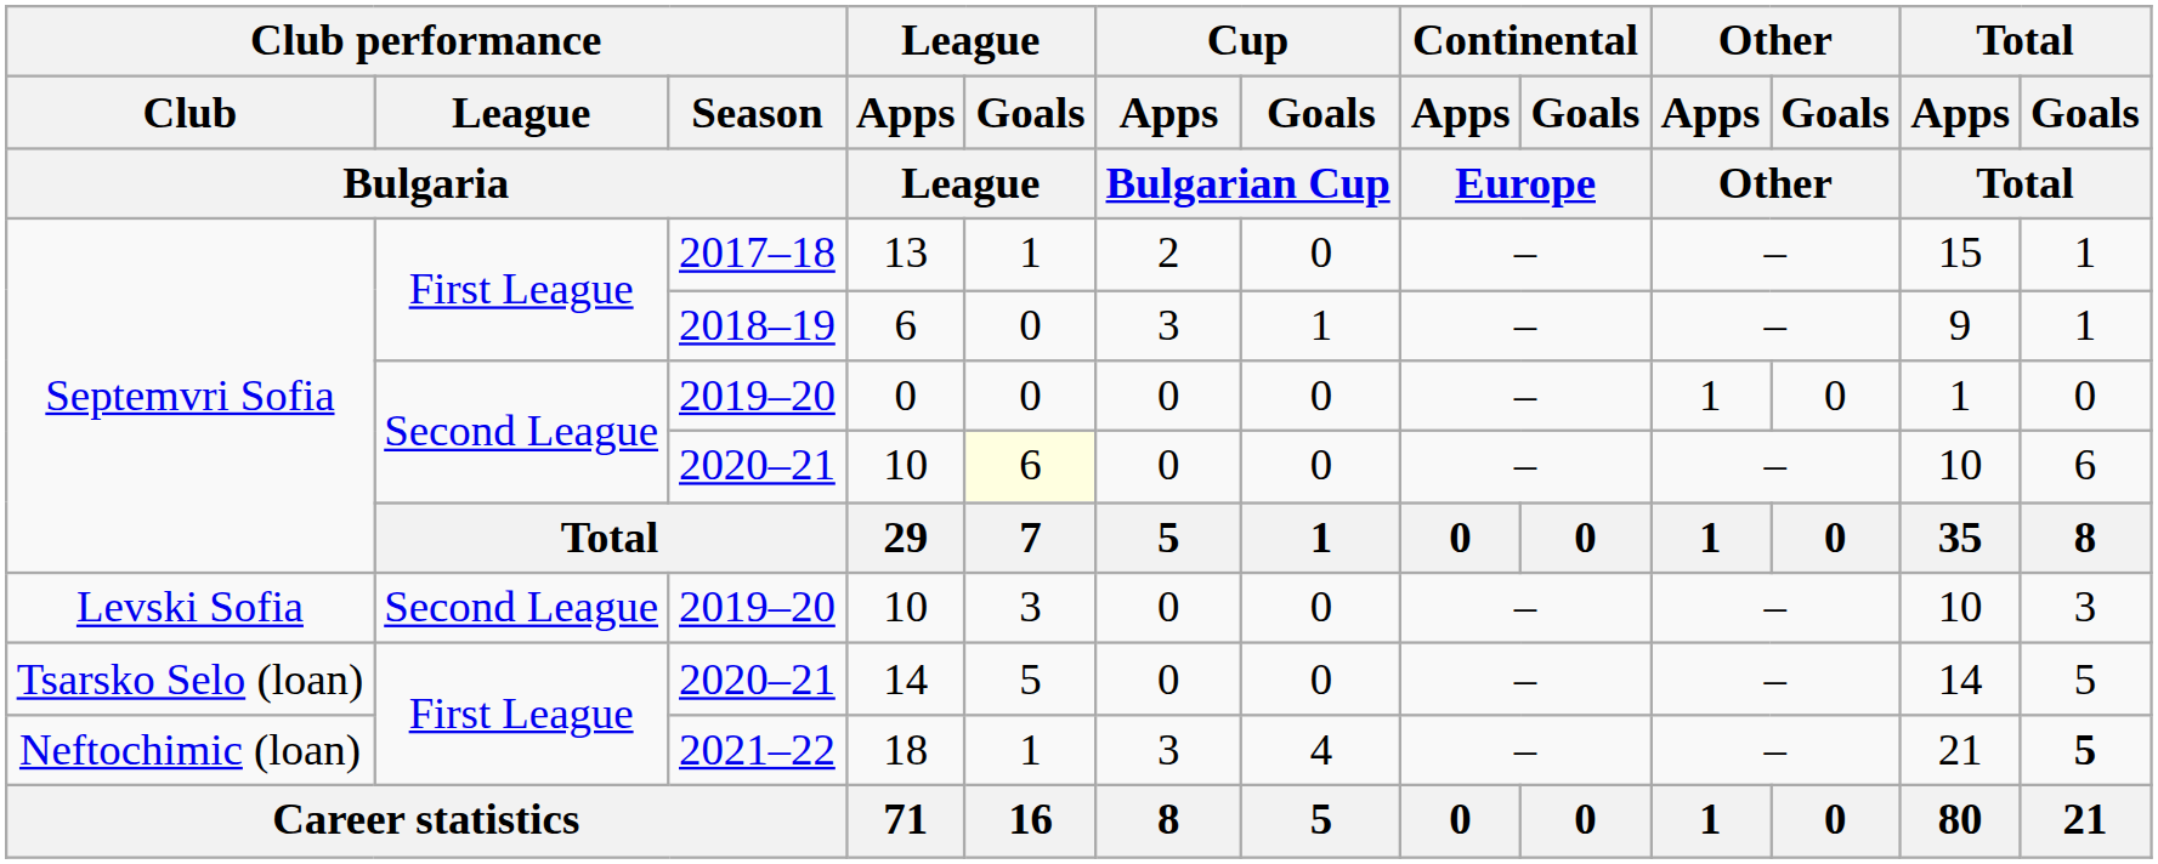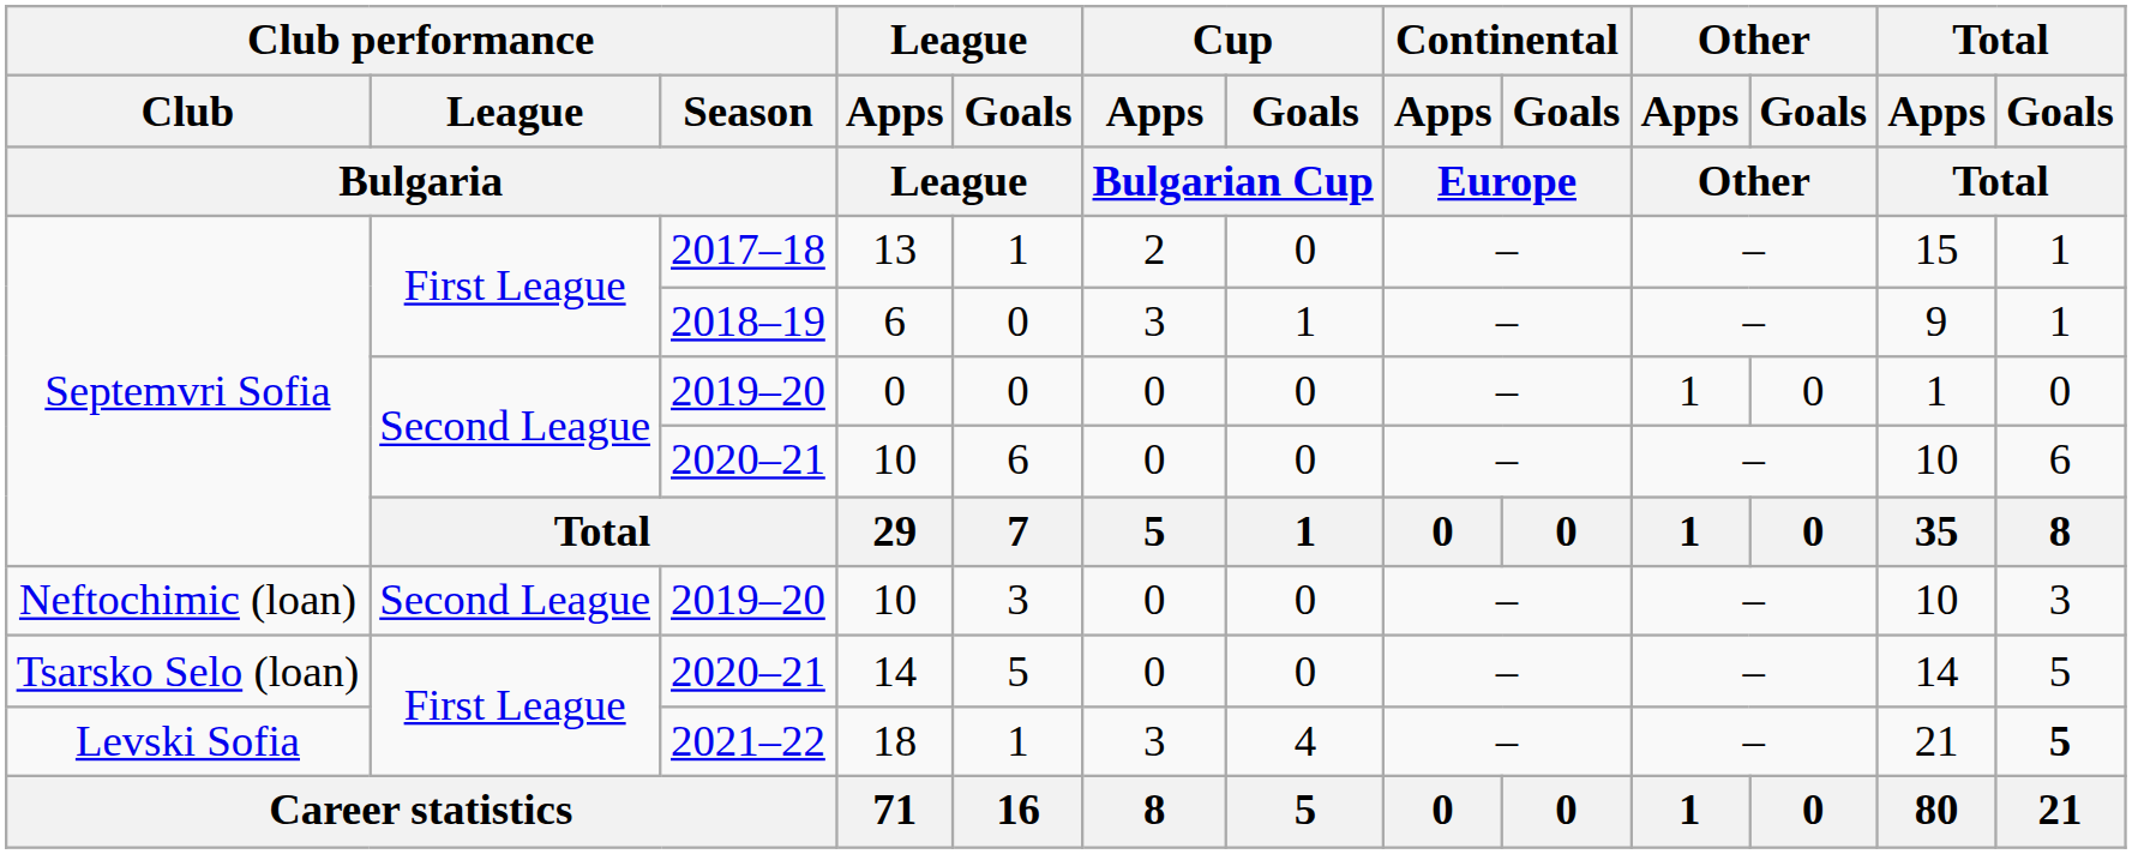 <table class="wikitable" style="text-align: center">
 <tr>
 <th Colspan="3">Club performance</th>
 <th Colspan="2">League</th>
 <th Colspan="2">Cup</th>
 <th Colspan="2">Continental</th>
 <th Colspan="2">Other</th>
 <th Colspan="3">Total</th>
 </tr>
 <tr>
 <th>Club</th>
 <th>League</th>
 <th>Season</th>
 <th>Apps</th>
 <th>Goals</th>
 <th>Apps</th>
 <th>Goals</th>
 <th>Apps</th>
 <th>Goals</th>
 <th>Apps</th>
 <th>Goals</th>
 <th>Apps</th>
 <th>Goals</th>
 </tr>
 <tr>
 <th Colspan="3">Bulgaria</th>
 <th Colspan="2">League</th>
 <th Colspan="2"><a href='#'>Bulgarian Cup</a></th>
 <th Colspan="2"><a href='#'>Europe</a></th>
 <th Colspan="2">Other</th>
 <th Colspan="2">Total</th>
 </tr>
 <tr>
 <td rowspan="5" valign="center"><a href='#'>Septemvri Sofia</a></td>
 <td rowspan="2"><a href='#'>First League</a></td>
 <td><a href='#'>2017–18</a></td>
 <td>13</td>
 <td>1</td>
 <td>2</td>
 <td>0</td>
 <td colspan="2">–</td>
 <td colspan="2">–</td>
 <td>15</td>
 <td>1</td>
 </tr>
 <tr>
 <td><a href='#'>2018–19</a></td>
 <td>6</td>
 <td>0</td>
 <td>3</td>
 <td>1</td>
 <td colspan="2">–</td>
 <td colspan="2">–</td>
 <td>9</td>
 <td>1</td>
 </tr>
 <tr>
 <td rowspan="2"><a href='#'>Second League</a></td>
 <td><a href='#'>2019–20</a></td>
 <td>0</td>
 <td>0</td>
 <td>0</td>
 <td>0</td>
 <td colspan="2">–</td>
 <td>1</td>
 <td>0</td>
 <td>1</td>
 <td>0</td>
 </tr>
 <tr>
 <td><a href='#'>2020–21</a></td>
 <td>10</td>
-<td style="background: lightyellow;">6</td>
+<td>6</td>
 <td>0</td>
 <td>0</td>
 <td colspan="2">–</td>
 <td colspan="2">–</td>
 <td>10</td>
 <td>6</td>
 </tr>
 <tr>
 <th colspan=2>Total</th>
 <th>29</th>
 <th>7</th>
 <th>5</th>
 <th>1</th>
 <th>0</th>
 <th>0</th>
 <th>1</th>
 <th>0</th>
 <th>35</th>
 <th>8</th>
 </tr>
 <tr>
-<td rowspan="1" valign="center"><a href='#'>Levski Sofia</a></td>
+<td rowspan="1" valign="center"><a href='#'>Neftochimic</a> (loan)</td>
 <td rowspan="1"><a href='#'>Second League</a></td>
 <td><a href='#'>2019–20</a></td>
 <td>10</td>
 <td>3</td>
 <td>0</td>
 <td>0</td>
 <td colspan="2">–</td>
 <td colspan="2">–</td>
 <td>10</td>
 <td>3</td>
 </tr>
 <tr>
 <td rowspan="1" valign="center"><a href='#'>Tsarsko Selo</a> (loan)</td>
 <td rowspan="2"><a href='#'>First League</a></td>
 <td><a href='#'>2020–21</a></td>
 <td>14</td>
 <td>5</td>
 <td>0</td>
 <td>0</td>
 <td colspan="2">–</td>
 <td colspan="2">–</td>
 <td>14</td>
 <td>5</td>
 </tr>
 <tr>
-<td rowspan="1" valign="center"><a href='#'>Neftochimic</a> (loan)</td>
+<td rowspan="1" valign="center"><a href='#'>Levski Sofia</a></td>
 <td><a href='#'>2021–22</a></td>
 <td>18</td>
 <td>1</td>
 <td>3</td>
 <td>4</td>
 <td colspan="2">–</td>
 <td colspan="2">–</td>
 <td>21</td>
 <td><strong>5</strong></td>
 </tr>
 <tr>
 <th colspan="3">Career statistics</th>
 <th>71</th>
 <th>16</th>
 <th>8</th>
 <th>5</th>
 <th>0</th>
 <th>0</th>
 <th>1</th>
 <th>0</th>
 <th>80</th>
 <th>21</th>
 </tr>
 </table>
